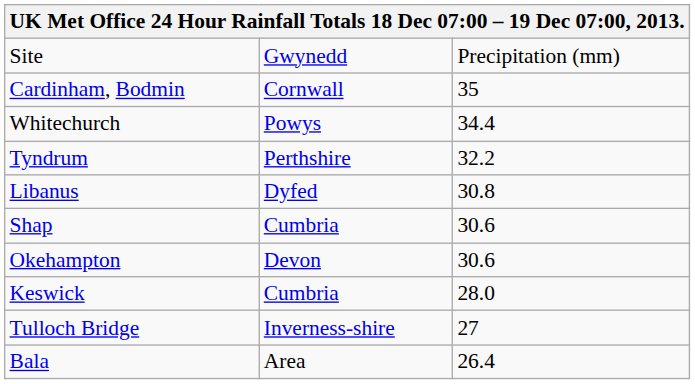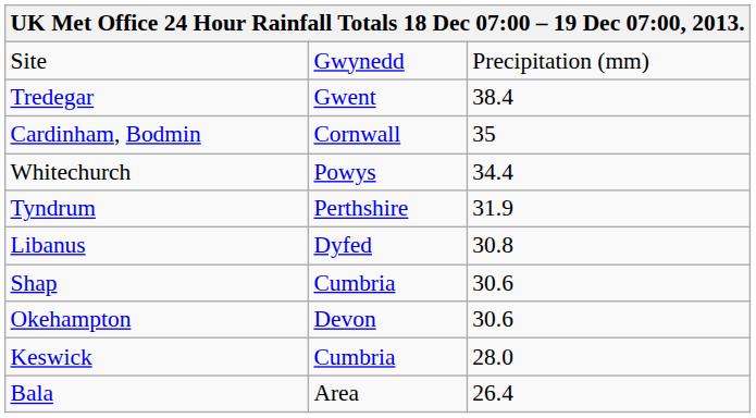 <table class="wikitable collapsible collapsed">
 <tr>
 <th colspan="3">UK Met Office 24 Hour Rainfall Totals 18 Dec 07:00 – 19 Dec 07:00, 2013.</th>
 </tr>
 <tr>
 <td colspan="1">Site</td>
 <td><a href='#'>Gwynedd</a></td>
 <td colspan="1">Precipitation (mm)</td>
+</tr>
+<tr>
+<td><a href='#'>Tredegar</a></td>
+<td><a href='#'>Gwent</a></td>
+<td>38.4</td>
 </tr>
 <tr>
 <td><a href='#'>Cardinham</a>, <a href='#'>Bodmin</a></td>
 <td><a href='#'>Cornwall</a></td>
 <td>35</td>
 </tr>
 <tr>
 <td>Whitechurch</td>
 <td><a href='#'>Powys</a></td>
 <td>34.4</td>
 </tr>
 <tr>
 <td><a href='#'>Tyndrum</a></td>
 <td><a href='#'>Perthshire</a></td>
-<td>32.2</td>
+<td>31.9</td>
 </tr>
 <tr>
 <td><a href='#'>Libanus</a></td>
 <td><a href='#'>Dyfed</a></td>
 <td>30.8</td>
 </tr>
 <tr>
 <td><a href='#'>Shap</a></td>
 <td><a href='#'>Cumbria</a></td>
 <td>30.6</td>
 </tr>
 <tr>
 <td><a href='#'>Okehampton</a></td>
 <td><a href='#'>Devon</a></td>
 <td>30.6</td>
 </tr>
 <tr>
 <td><a href='#'>Keswick</a></td>
 <td><a href='#'>Cumbria</a></td>
 <td>28.0</td>
 </tr>
 <tr>
-<td><a href='#'>Tulloch Bridge</a></td>
-<td><a href='#'>Inverness-shire</a></td>
-<td>27</td>
-</tr>
-<tr>
 <td><a href='#'>Bala</a></td>
 <td colspan="1">Area</td>
 <td>26.4</td>
 </tr>
 </table>
